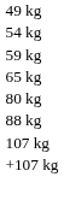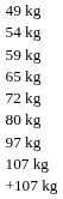 <table>
 <tr>
 <td>49 kg<br></td>
 <td></td>
 <td></td>
 <td></td>
 </tr>
 <tr>
 <td>54 kg<br></td>
 <td></td>
 <td></td>
 <td></td>
 </tr>
 <tr>
 <td>59 kg<br></td>
 <td></td>
 <td></td>
 <td></td>
 </tr>
 <tr>
 <td>65 kg<br></td>
 <td></td>
 <td></td>
 <td></td>
 </tr>
 <tr>
+<td>72 kg<br></td>
+<td></td>
+<td></td>
+<td></td>
+</tr>
+<tr>
 <td>80 kg<br></td>
 <td></td>
 <td></td>
 <td></td>
 </tr>
 <tr>
-<td>88 kg<br></td>
+<td>97 kg<br></td>
 <td></td>
 <td></td>
 <td></td>
 </tr>
 <tr>
 <td>107 kg<br></td>
 <td></td>
 <td></td>
 <td></td>
 </tr>
 <tr>
 <td>+107 kg<br></td>
 <td></td>
 <td></td>
 <td></td>
 </tr>
 </table>
